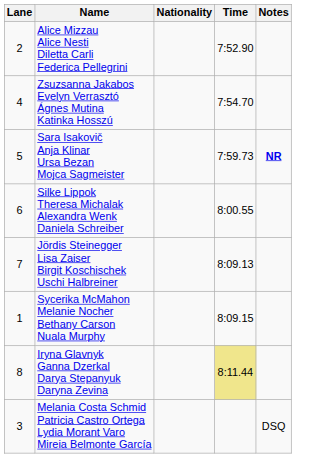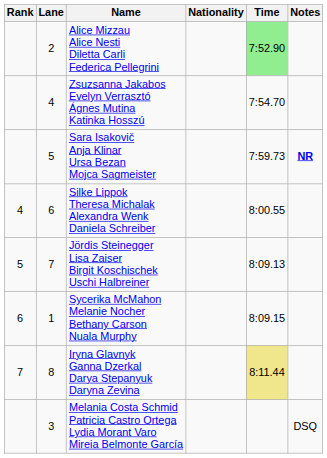 <table class="wikitable sortable" style="text-align:center">
 <tr>
+<th>Rank</th>
 <th>Lane</th>
 <th>Name</th>
 <th>Nationality</th>
 <th>Time</th>
 <th>Notes</th>
 </tr>
 <tr>
+<td></td>
 <td>2</td>
 <td align=left><a href='#'>Alice Mizzau</a><br><a href='#'>Alice Nesti</a><br><a href='#'>Diletta Carli</a><br><a href='#'>Federica Pellegrini</a></td>
 <td align=left></td>
-<td>7:52.90</td>
+<td style="background: lightgreen;">7:52.90</td>
 <td></td>
 </tr>
 <tr>
+<td></td>
 <td>4</td>
 <td align=left><a href='#'>Zsuzsanna Jakabos</a><br><a href='#'>Evelyn Verrasztó</a><br><a href='#'>Ágnes Mutina</a><br><a href='#'>Katinka Hosszú</a></td>
 <td align=left></td>
 <td>7:54.70</td>
 <td></td>
 </tr>
 <tr>
+<td></td>
 <td>5</td>
 <td align=left><a href='#'>Sara Isakovič</a><br><a href='#'>Anja Klinar</a><br><a href='#'>Ursa Bezan</a><br><a href='#'>Mojca Sagmeister</a></td>
 <td align=left></td>
 <td>7:59.73</td>
 <td><strong><a href='#'>NR</a></strong></td>
 </tr>
 <tr>
+<td>4</td>
 <td>6</td>
 <td align=left><a href='#'>Silke Lippok</a><br><a href='#'>Theresa Michalak</a><br><a href='#'>Alexandra Wenk</a><br><a href='#'>Daniela Schreiber</a></td>
 <td align=left></td>
 <td>8:00.55</td>
 <td></td>
 </tr>
 <tr>
+<td>5</td>
 <td>7</td>
 <td align=left><a href='#'>Jördis Steinegger</a><br><a href='#'>Lisa Zaiser</a><br><a href='#'>Birgit Koschischek</a><br><a href='#'>Uschi Halbreiner</a></td>
 <td align=left></td>
 <td>8:09.13</td>
 <td></td>
 </tr>
 <tr>
+<td>6</td>
 <td>1</td>
 <td align=left><a href='#'>Sycerika McMahon</a><br><a href='#'>Melanie Nocher</a><br><a href='#'>Bethany Carson</a><br><a href='#'>Nuala Murphy</a></td>
 <td align=left></td>
 <td>8:09.15</td>
 <td></td>
 </tr>
 <tr>
+<td>7</td>
 <td>8</td>
 <td align=left><a href='#'>Iryna Glavnyk</a><br><a href='#'>Ganna Dzerkal</a><br><a href='#'>Darya Stepanyuk</a><br><a href='#'>Daryna Zevina</a></td>
 <td align=left></td>
 <td style="background: khaki;">8:11.44</td>
 <td></td>
 </tr>
 <tr>
+<td></td>
 <td>3</td>
 <td align=left><a href='#'>Melania Costa Schmid</a><br><a href='#'>Patricia Castro Ortega</a><br><a href='#'>Lydia Morant Varo</a><br><a href='#'>Mireia Belmonte García</a></td>
 <td align=left></td>
 <td></td>
 <td>DSQ</td>
 </tr>
 </table>
